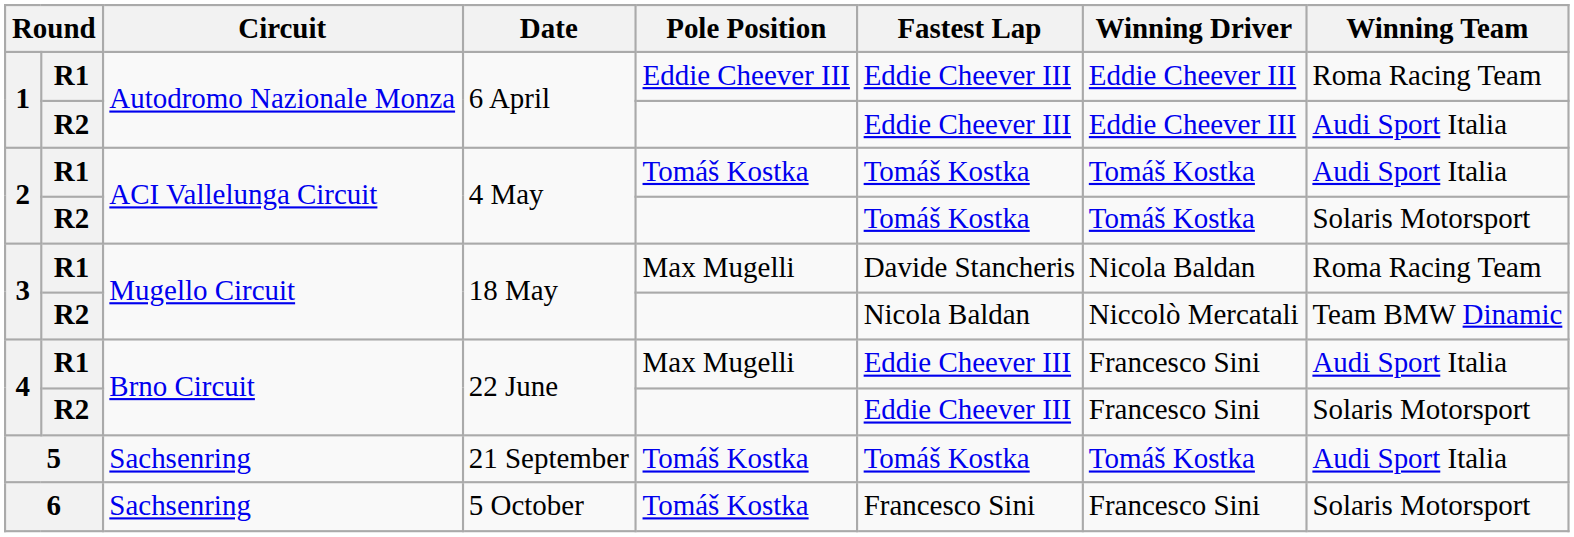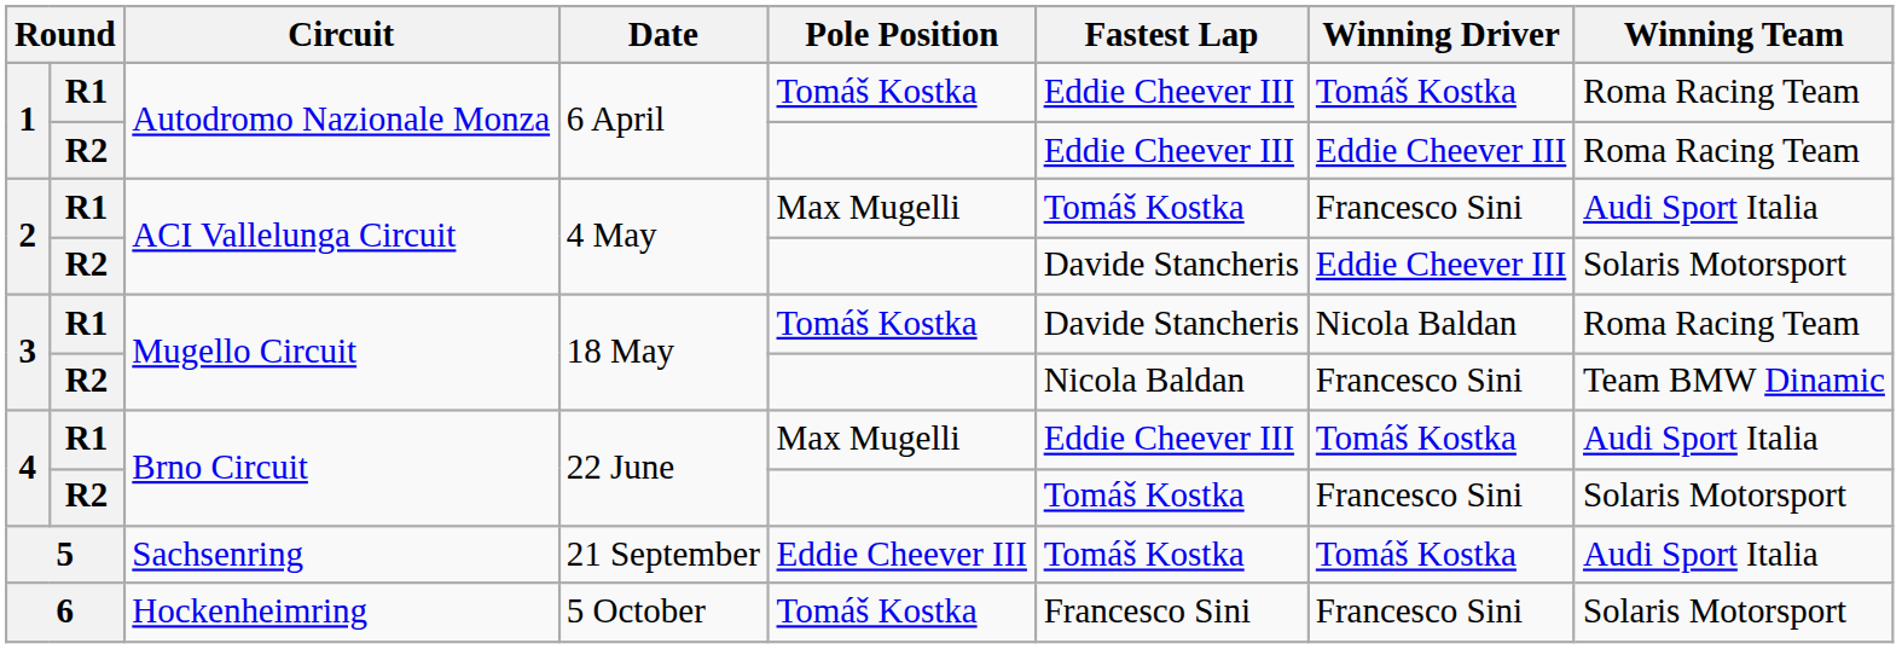 <table class="wikitable" style="font-size: 85%">
 <tr>
 <th colspan=2>Round</th>
 <th>Circuit</th>
 <th>Date</th>
 <th>Pole Position</th>
 <th>Fastest Lap</th>
 <th>Winning Driver</th>
 <th>Winning Team</th>
 </tr>
 <tr>
 <th rowspan=2>1</th>
 <th>R1</th>
 <td rowspan=2> <a href='#'>Autodromo Nazionale Monza</a></td>
 <td rowspan=2>6 April</td>
+<td> <a href='#'>Tomáš Kostka</a></td>
 <td> <a href='#'>Eddie Cheever III</a></td>
-<td> <a href='#'>Eddie Cheever III</a></td>
-<td> <a href='#'>Eddie Cheever III</a></td>
+<td> <a href='#'>Tomáš Kostka</a></td>
 <td> Roma Racing Team</td>
 </tr>
 <tr>
 <th>R2</th>
 <td></td>
 <td> <a href='#'>Eddie Cheever III</a></td>
 <td> <a href='#'>Eddie Cheever III</a></td>
-<td> <a href='#'>Audi Sport</a> Italia</td>
+<td> Roma Racing Team</td>
 </tr>
 <tr>
 <th rowspan=2>2</th>
 <th>R1</th>
 <td rowspan=2> <a href='#'>ACI Vallelunga Circuit</a></td>
 <td rowspan=2>4 May</td>
+<td> Max Mugelli</td>
 <td> <a href='#'>Tomáš Kostka</a></td>
-<td> <a href='#'>Tomáš Kostka</a></td>
-<td> <a href='#'>Tomáš Kostka</a></td>
+<td> Francesco Sini</td>
 <td> <a href='#'>Audi Sport</a> Italia</td>
 </tr>
 <tr>
 <th>R2</th>
 <td></td>
-<td> <a href='#'>Tomáš Kostka</a></td>
-<td> <a href='#'>Tomáš Kostka</a></td>
+<td> Davide Stancheris</td>
+<td> <a href='#'>Eddie Cheever III</a></td>
 <td> Solaris Motorsport</td>
 </tr>
 <tr>
 <th rowspan=2>3</th>
 <th>R1</th>
 <td rowspan=2> <a href='#'>Mugello Circuit</a></td>
 <td rowspan=2>18 May</td>
-<td> Max Mugelli</td>
+<td> <a href='#'>Tomáš Kostka</a></td>
 <td> Davide Stancheris</td>
 <td> Nicola Baldan</td>
 <td> Roma Racing Team</td>
 </tr>
 <tr>
 <th>R2</th>
 <td></td>
 <td> Nicola Baldan</td>
-<td> Niccolò Mercatali</td>
+<td> Francesco Sini</td>
 <td> Team BMW <a href='#'>Dinamic</a></td>
 </tr>
 <tr>
 <th rowspan=2>4</th>
 <th>R1</th>
 <td rowspan=2> <a href='#'>Brno Circuit</a></td>
 <td rowspan=2>22 June</td>
 <td> Max Mugelli</td>
 <td> <a href='#'>Eddie Cheever III</a></td>
-<td> Francesco Sini</td>
+<td> <a href='#'>Tomáš Kostka</a></td>
 <td> <a href='#'>Audi Sport</a> Italia</td>
 </tr>
 <tr>
 <th>R2</th>
 <td></td>
-<td> <a href='#'>Eddie Cheever III</a></td>
+<td> <a href='#'>Tomáš Kostka</a></td>
 <td> Francesco Sini</td>
 <td> Solaris Motorsport</td>
 </tr>
 <tr>
 <th colspan=2>5</th>
 <td> <a href='#'>Sachsenring</a></td>
 <td>21 September</td>
-<td> <a href='#'>Tomáš Kostka</a></td>
+<td> <a href='#'>Eddie Cheever III</a></td>
 <td> <a href='#'>Tomáš Kostka</a></td>
 <td> <a href='#'>Tomáš Kostka</a></td>
 <td> <a href='#'>Audi Sport</a> Italia</td>
 </tr>
 <tr>
 <th colspan=2>6</th>
-<td> <a href='#'>Sachsenring</a></td>
+<td> <a href='#'>Hockenheimring</a></td>
 <td>5 October</td>
 <td> <a href='#'>Tomáš Kostka</a></td>
 <td> Francesco Sini</td>
 <td> Francesco Sini</td>
 <td> Solaris Motorsport</td>
 </tr>
 </table>
